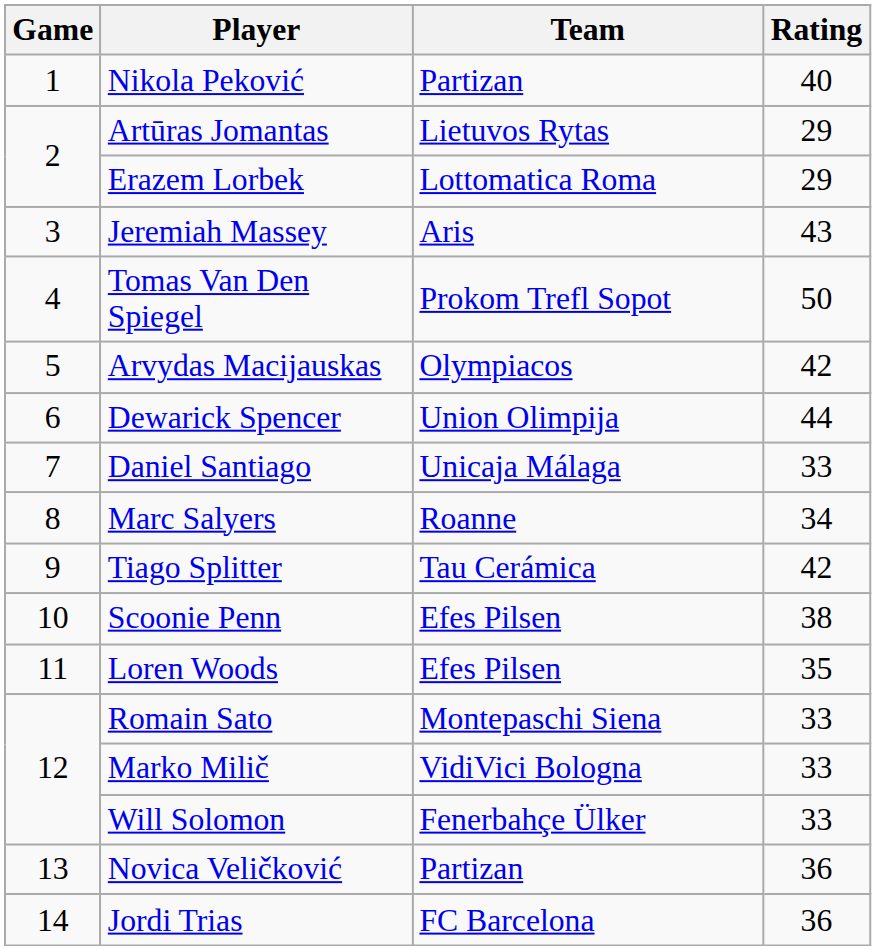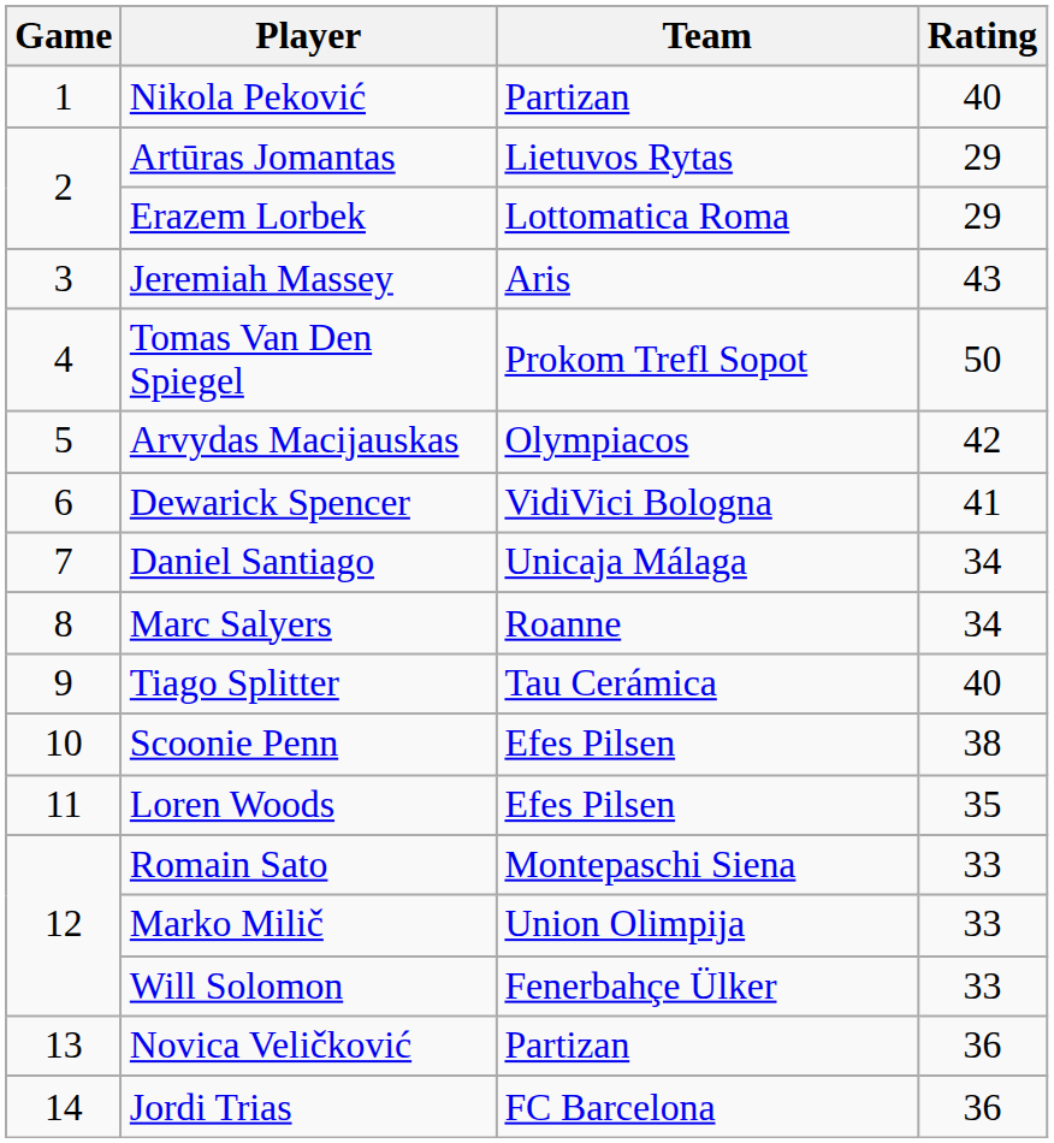 <table class="wikitable sortable" style="text-align: center;">
 <tr>
 <th align="center">Game</th>
 <th align="center" width=150>Player</th>
 <th align="center" width=170>Team</th>
 <th align="center">Rating</th>
 </tr>
 <tr>
 <td>1</td>
 <td align="left"> <a href='#'>Nikola Peković</a></td>
 <td align="left"> <a href='#'>Partizan</a></td>
 <td>40</td>
 </tr>
 <tr>
 <td rowspan=2>2</td>
 <td align="left"> <a href='#'>Artūras Jomantas</a></td>
 <td align="left"> <a href='#'>Lietuvos Rytas</a></td>
 <td>29</td>
 </tr>
 <tr>
 <td align="left"> <a href='#'>Erazem Lorbek</a></td>
 <td align="left"> <a href='#'>Lottomatica Roma</a></td>
 <td>29</td>
 </tr>
 <tr>
 <td>3</td>
 <td align="left"> <a href='#'>Jeremiah Massey</a></td>
 <td align="left"> <a href='#'>Aris</a></td>
 <td>43</td>
 </tr>
 <tr>
 <td>4</td>
 <td align="left"> <a href='#'>Tomas Van Den Spiegel</a></td>
 <td align="left"> <a href='#'>Prokom Trefl Sopot</a></td>
 <td>50</td>
 </tr>
 <tr>
 <td>5</td>
 <td align="left"> <a href='#'>Arvydas Macijauskas</a></td>
 <td align="left"> <a href='#'>Olympiacos</a></td>
 <td>42</td>
 </tr>
 <tr>
 <td>6</td>
 <td align="left"> <a href='#'>Dewarick Spencer</a></td>
-<td align=left> <a href='#'>Union Olimpija</a></td>
-<td>44</td>
+<td align="left"> <a href='#'>VidiVici Bologna</a></td>
+<td>41</td>
 </tr>
 <tr>
 <td>7</td>
 <td align="left"> <a href='#'>Daniel Santiago</a></td>
 <td align="left"> <a href='#'>Unicaja Málaga</a></td>
-<td>33</td>
+<td>34</td>
 </tr>
 <tr>
 <td>8</td>
 <td align=left> <a href='#'>Marc Salyers</a></td>
 <td align=left> <a href='#'>Roanne</a></td>
 <td>34</td>
 </tr>
 <tr>
 <td>9</td>
 <td align=left> <a href='#'>Tiago Splitter</a></td>
 <td align=left> <a href='#'>Tau Cerámica</a></td>
-<td>42</td>
+<td>40</td>
 </tr>
 <tr>
 <td>10</td>
 <td align=left> <a href='#'>Scoonie Penn</a></td>
 <td align=left> <a href='#'>Efes Pilsen</a></td>
 <td>38</td>
 </tr>
 <tr>
 <td>11</td>
 <td align=left> <a href='#'>Loren Woods</a></td>
 <td align=left> <a href='#'>Efes Pilsen</a></td>
 <td>35</td>
 </tr>
 <tr>
 <td rowspan=3>12</td>
 <td align=left> <a href='#'>Romain Sato</a></td>
 <td align=left> <a href='#'>Montepaschi Siena</a></td>
 <td>33</td>
 </tr>
 <tr>
 <td align=left> <a href='#'>Marko Milič</a></td>
-<td align="left"> <a href='#'>VidiVici Bologna</a></td>
+<td align=left> <a href='#'>Union Olimpija</a></td>
 <td>33</td>
 </tr>
 <tr>
 <td align=left> <a href='#'>Will Solomon</a></td>
 <td align=left> <a href='#'>Fenerbahçe Ülker</a></td>
 <td>33</td>
 </tr>
 <tr>
 <td>13</td>
 <td align=left> <a href='#'>Novica Veličković</a></td>
 <td align=left> <a href='#'>Partizan</a></td>
 <td>36</td>
 </tr>
 <tr>
 <td>14</td>
 <td align=left> <a href='#'>Jordi Trias</a></td>
 <td align=left> <a href='#'>FC Barcelona</a></td>
 <td>36</td>
 </tr>
 </table>
